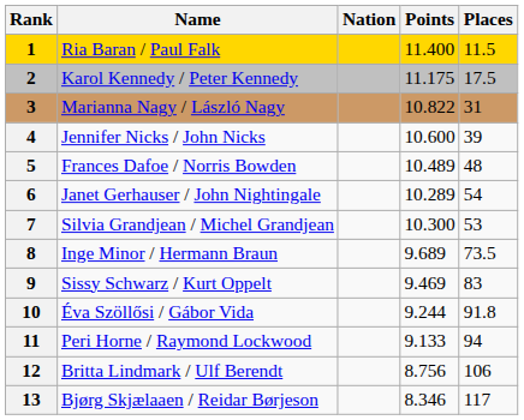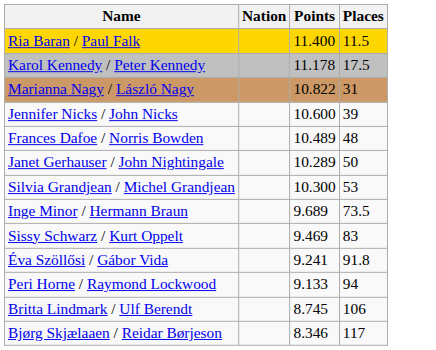 <table class="wikitable">
 <tr>
-<th>Rank</th>
 <th>Name</th>
 <th>Nation</th>
 <th>Points</th>
 <th>Places</th>
 </tr>
 <tr bgcolor="gold">
-<td align="center"><strong>1</strong></td>
 <td><a href='#'>Ria Baran</a> / <a href='#'>Paul Falk</a></td>
 <td></td>
 <td>11.400</td>
 <td>11.5</td>
 </tr>
 <tr bgcolor="silver">
-<td align="center"><strong>2</strong></td>
 <td><a href='#'>Karol Kennedy</a> / <a href='#'>Peter Kennedy</a></td>
 <td></td>
-<td>11.175</td>
+<td>11.178</td>
 <td>17.5</td>
 </tr>
 <tr bgcolor="cc9966">
-<td align="center"><strong>3</strong></td>
 <td><a href='#'>Marianna Nagy</a> / <a href='#'>László Nagy</a></td>
 <td></td>
 <td>10.822</td>
 <td>31</td>
 </tr>
 <tr>
-<th>4</th>
 <td><a href='#'>Jennifer Nicks</a> / <a href='#'>John Nicks</a></td>
 <td></td>
 <td>10.600</td>
 <td>39</td>
 </tr>
 <tr>
-<th>5</th>
 <td><a href='#'>Frances Dafoe</a> / <a href='#'>Norris Bowden</a></td>
 <td></td>
 <td>10.489</td>
 <td>48</td>
 </tr>
 <tr>
-<th>6</th>
 <td><a href='#'>Janet Gerhauser</a> / <a href='#'>John Nightingale</a></td>
 <td></td>
 <td>10.289</td>
-<td>54</td>
+<td>50</td>
 </tr>
 <tr>
-<th>7</th>
 <td><a href='#'>Silvia Grandjean</a> / <a href='#'>Michel Grandjean</a></td>
 <td></td>
 <td>10.300</td>
 <td>53</td>
 </tr>
 <tr>
-<th>8</th>
 <td><a href='#'>Inge Minor</a> / <a href='#'>Hermann Braun</a></td>
 <td></td>
 <td>9.689</td>
 <td>73.5</td>
 </tr>
 <tr>
-<th>9</th>
 <td><a href='#'>Sissy Schwarz</a> / <a href='#'>Kurt Oppelt</a></td>
 <td></td>
 <td>9.469</td>
 <td>83</td>
 </tr>
 <tr>
-<th>10</th>
 <td><a href='#'>Éva Szöllősi</a> / <a href='#'>Gábor Vida</a></td>
 <td></td>
-<td>9.244</td>
+<td>9.241</td>
 <td>91.8</td>
 </tr>
 <tr>
-<th>11</th>
 <td><a href='#'>Peri Horne</a> / <a href='#'>Raymond Lockwood</a></td>
 <td></td>
 <td>9.133</td>
 <td>94</td>
 </tr>
 <tr>
-<th>12</th>
 <td><a href='#'>Britta Lindmark</a> / <a href='#'>Ulf Berendt</a></td>
 <td></td>
-<td>8.756</td>
+<td>8.745</td>
 <td>106</td>
 </tr>
 <tr>
-<th>13</th>
 <td><a href='#'>Bjørg Skjælaaen</a> / <a href='#'>Reidar Børjeson</a></td>
 <td></td>
 <td>8.346</td>
 <td>117</td>
 </tr>
 </table>
